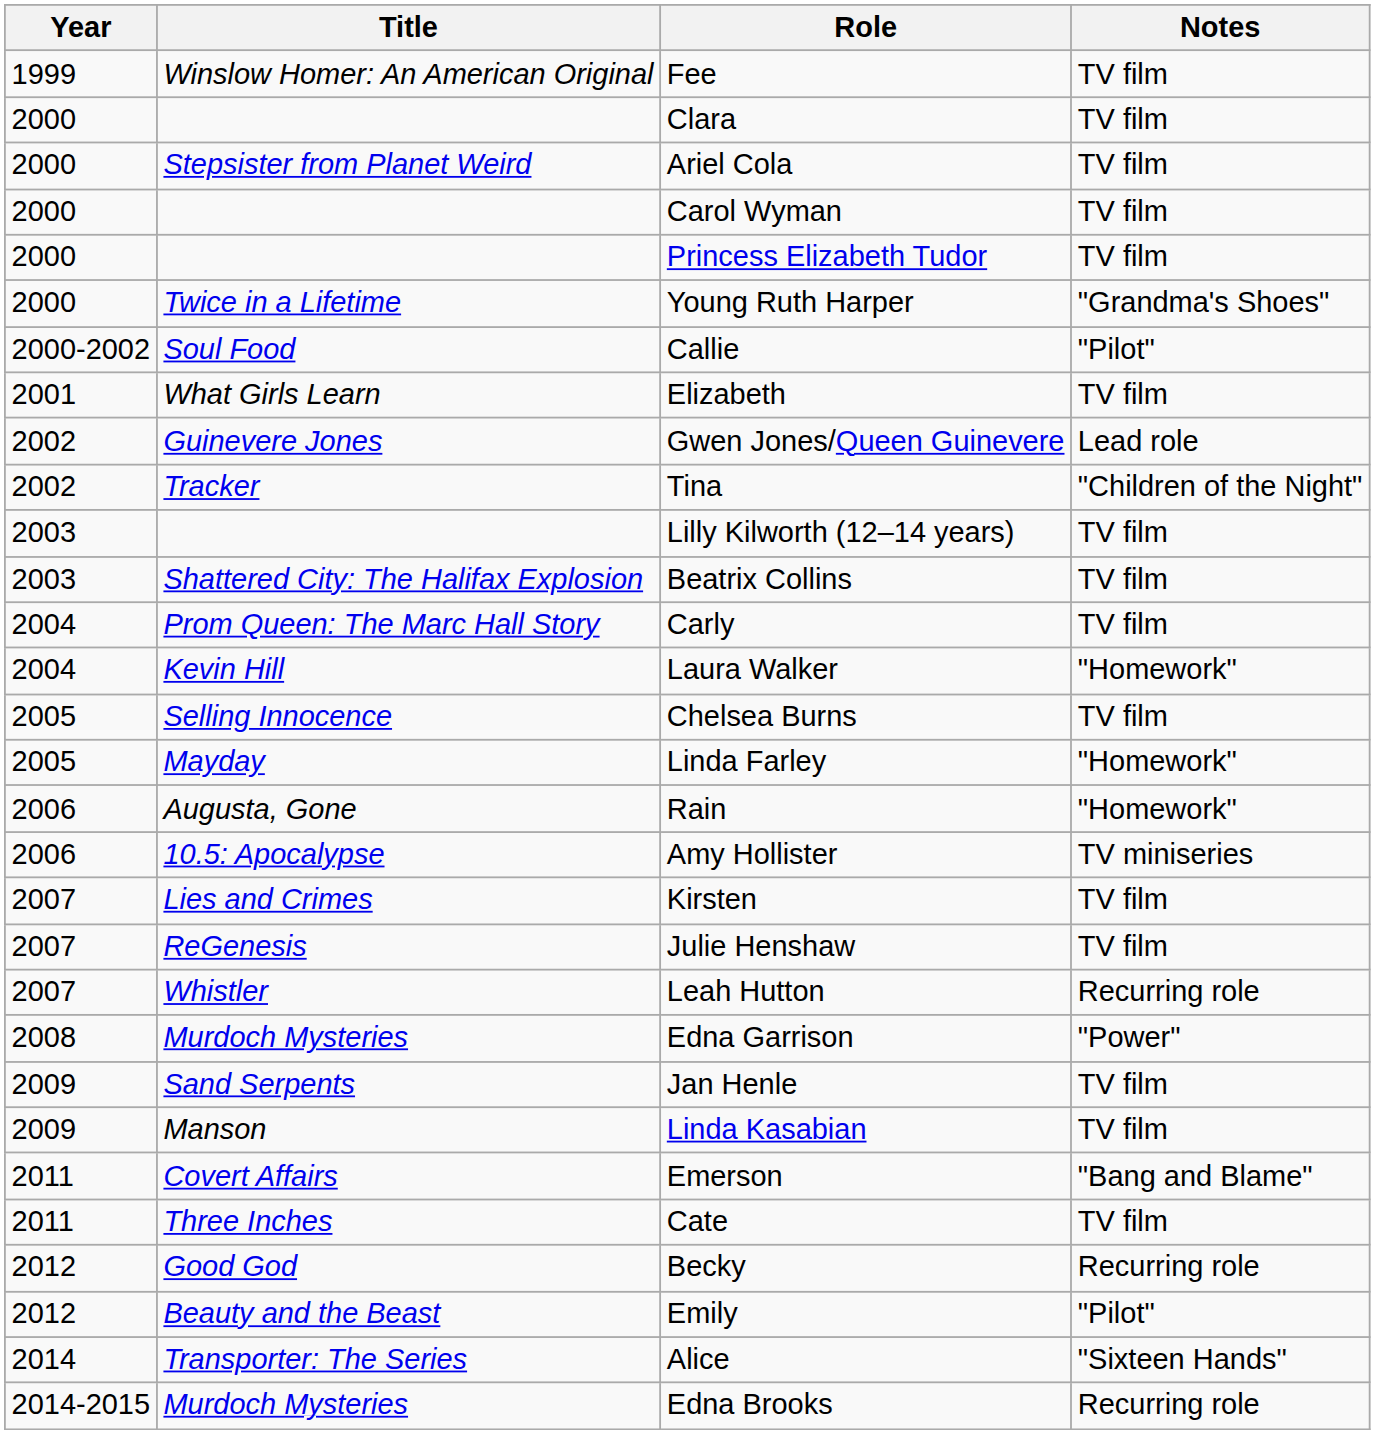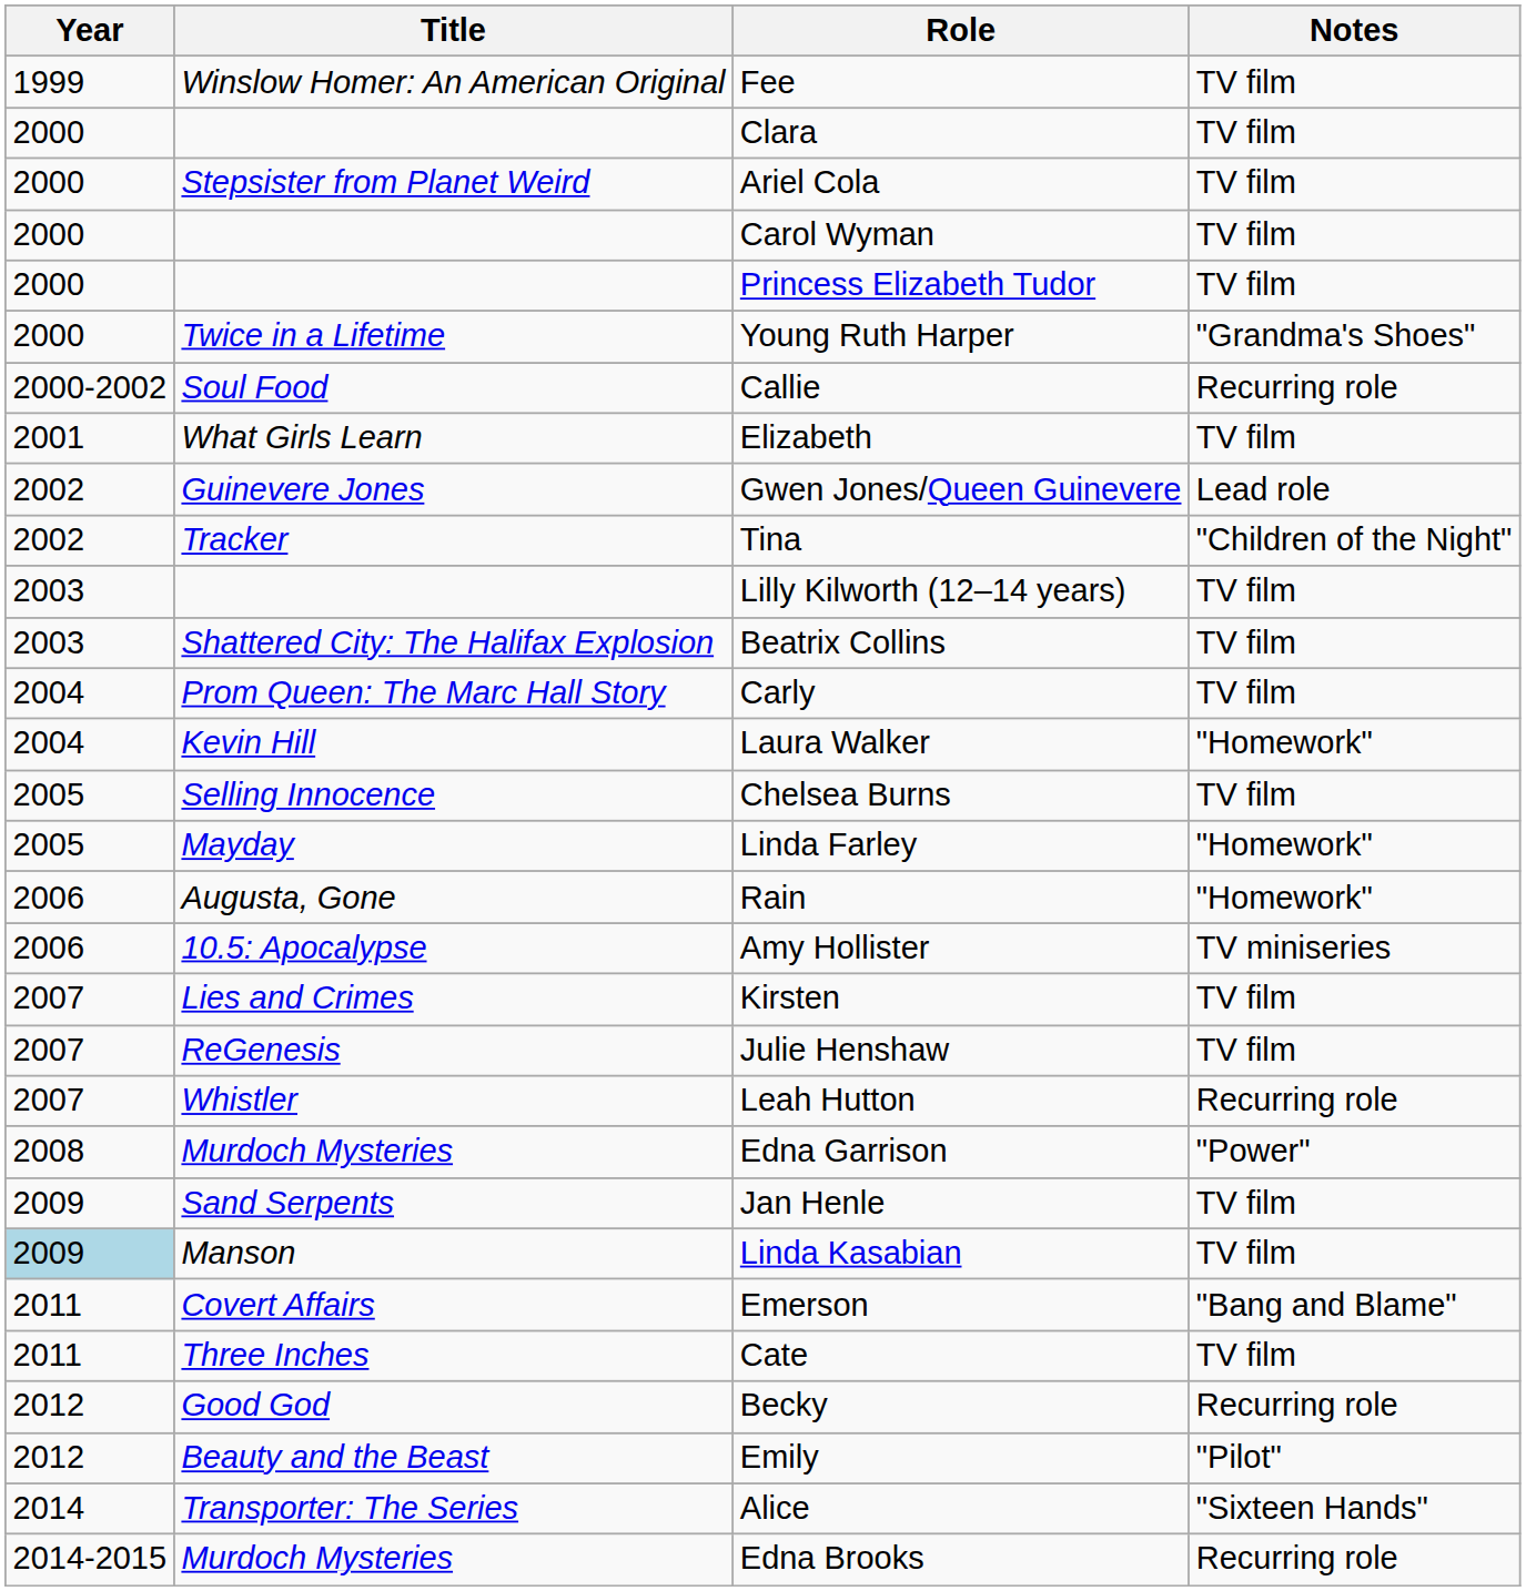 <table class="wikitable sortable">
 <tr>
 <th>Year</th>
 <th>Title</th>
 <th>Role</th>
 <th class="unsortable">Notes</th>
 </tr>
 <tr>
 <td>1999</td>
 <td><em>Winslow Homer: An American Original</em></td>
 <td>Fee</td>
 <td>TV film</td>
 </tr>
 <tr>
 <td>2000</td>
 <td><em></em></td>
 <td>Clara</td>
 <td>TV film</td>
 </tr>
 <tr>
 <td>2000</td>
 <td><em><a href='#'>Stepsister from Planet Weird</a></em></td>
 <td>Ariel Cola</td>
 <td>TV film</td>
 </tr>
 <tr>
 <td>2000</td>
 <td><em></em></td>
 <td>Carol Wyman</td>
 <td>TV film</td>
 </tr>
 <tr>
 <td>2000</td>
 <td><em></em></td>
 <td><a href='#'>Princess Elizabeth Tudor</a></td>
 <td>TV film</td>
 </tr>
 <tr>
 <td>2000</td>
 <td><em><a href='#'>Twice in a Lifetime</a></em></td>
 <td>Young Ruth Harper</td>
 <td>"Grandma's Shoes"</td>
 </tr>
 <tr>
 <td>2000-2002</td>
 <td><em><a href='#'>Soul Food</a></em></td>
 <td>Callie</td>
-<td>"Pilot"</td>
+<td>Recurring role</td>
 </tr>
 <tr>
 <td>2001</td>
 <td><em>What Girls Learn</em></td>
 <td>Elizabeth</td>
 <td>TV film</td>
 </tr>
 <tr>
 <td>2002</td>
 <td><em><a href='#'>Guinevere Jones</a></em></td>
 <td>Gwen Jones/<a href='#'>Queen Guinevere</a></td>
 <td>Lead role</td>
 </tr>
 <tr>
 <td>2002</td>
 <td><em><a href='#'>Tracker</a></em></td>
 <td>Tina</td>
 <td>"Children of the Night"</td>
 </tr>
 <tr>
 <td>2003</td>
 <td><em></em></td>
 <td>Lilly Kilworth (12–14 years)</td>
 <td>TV film</td>
 </tr>
 <tr>
 <td>2003</td>
 <td><em><a href='#'>Shattered City: The Halifax Explosion</a></em></td>
 <td>Beatrix Collins</td>
 <td>TV film</td>
 </tr>
 <tr>
 <td>2004</td>
 <td><em><a href='#'>Prom Queen: The Marc Hall Story</a></em></td>
 <td>Carly</td>
 <td>TV film</td>
 </tr>
 <tr>
 <td>2004</td>
 <td><em><a href='#'>Kevin Hill</a></em></td>
 <td>Laura Walker</td>
 <td>"Homework"</td>
 </tr>
 <tr>
 <td>2005</td>
 <td><em><a href='#'>Selling Innocence</a></em></td>
 <td>Chelsea Burns</td>
 <td>TV film</td>
 </tr>
 <tr>
 <td>2005</td>
 <td><em><a href='#'>Mayday</a></em></td>
 <td>Linda Farley</td>
 <td>"Homework"</td>
 </tr>
 <tr>
 <td>2006</td>
 <td><em>Augusta, Gone</em></td>
 <td>Rain</td>
 <td>"Homework"</td>
 </tr>
 <tr>
 <td>2006</td>
 <td><em><a href='#'>10.5: Apocalypse</a></em></td>
 <td>Amy Hollister</td>
 <td>TV miniseries</td>
 </tr>
 <tr>
 <td>2007</td>
 <td><em><a href='#'>Lies and Crimes</a></em></td>
 <td>Kirsten</td>
 <td>TV film</td>
 </tr>
 <tr>
 <td>2007</td>
 <td><em><a href='#'>ReGenesis</a></em></td>
 <td>Julie Henshaw</td>
 <td>TV film</td>
 </tr>
 <tr>
 <td>2007</td>
 <td><em><a href='#'>Whistler</a></em></td>
 <td>Leah Hutton</td>
 <td>Recurring role</td>
 </tr>
 <tr>
 <td>2008</td>
 <td><em><a href='#'>Murdoch Mysteries</a></em></td>
 <td>Edna Garrison</td>
 <td>"Power"</td>
 </tr>
 <tr>
 <td>2009</td>
 <td><em><a href='#'>Sand Serpents</a></em></td>
 <td>Jan Henle</td>
 <td>TV film</td>
 </tr>
 <tr>
-<td>2009</td>
+<td style="background: lightblue;">2009</td>
 <td><em>Manson</em></td>
 <td><a href='#'>Linda Kasabian</a></td>
 <td>TV film</td>
 </tr>
 <tr>
 <td>2011</td>
 <td><em><a href='#'>Covert Affairs</a></em></td>
 <td>Emerson</td>
 <td>"Bang and Blame"</td>
 </tr>
 <tr>
 <td>2011</td>
 <td><em><a href='#'>Three Inches</a></em></td>
 <td>Cate</td>
 <td>TV film</td>
 </tr>
 <tr>
 <td>2012</td>
 <td><em><a href='#'>Good God</a></em></td>
 <td>Becky</td>
 <td>Recurring role</td>
 </tr>
 <tr>
 <td>2012</td>
 <td><em><a href='#'>Beauty and the Beast</a></em></td>
 <td>Emily</td>
 <td>"Pilot"</td>
 </tr>
 <tr>
 <td>2014</td>
 <td><em><a href='#'>Transporter: The Series</a></em></td>
 <td>Alice</td>
 <td>"Sixteen Hands"</td>
 </tr>
 <tr>
 <td>2014-2015</td>
 <td><em><a href='#'>Murdoch Mysteries</a></em></td>
 <td>Edna Brooks</td>
 <td>Recurring role</td>
 </tr>
 </table>
